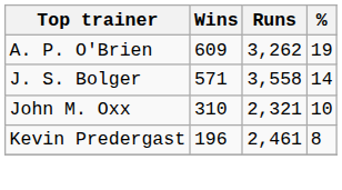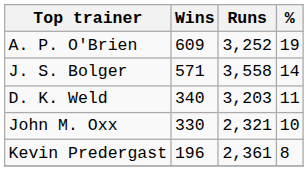 <table class="wikitable">
 <tr>
 <th>Top trainer</th>
 <th>Wins</th>
 <th>Runs</th>
 <th>%</th>
 </tr>
 <tr>
 <td>A. P. O'Brien</td>
 <td>609</td>
-<td>3,262</td>
+<td>3,252</td>
 <td>19</td>
 </tr>
 <tr>
 <td>J. S. Bolger</td>
 <td>571</td>
 <td>3,558</td>
 <td>14</td>
 </tr>
 <tr>
+<td>D. K. Weld</td>
+<td>340</td>
+<td>3,203</td>
+<td>11</td>
+</tr>
+<tr>
 <td>John M. Oxx</td>
-<td>310</td>
+<td>330</td>
 <td>2,321</td>
 <td>10</td>
 </tr>
 <tr>
 <td>Kevin Predergast</td>
 <td>196</td>
-<td>2,461</td>
+<td>2,361</td>
 <td>8</td>
 </tr>
 <tr>
 </tr>
 </table>
